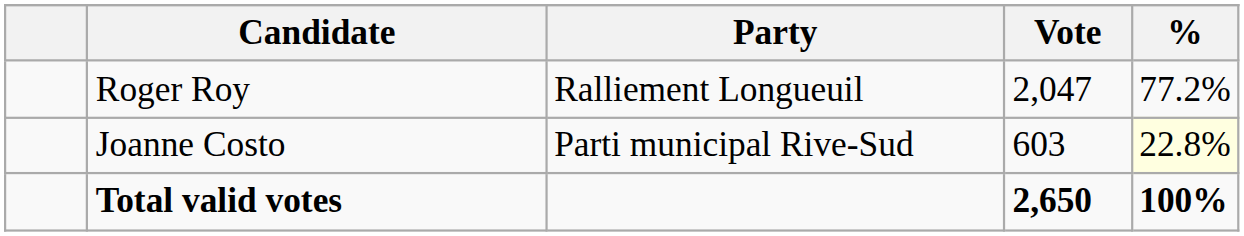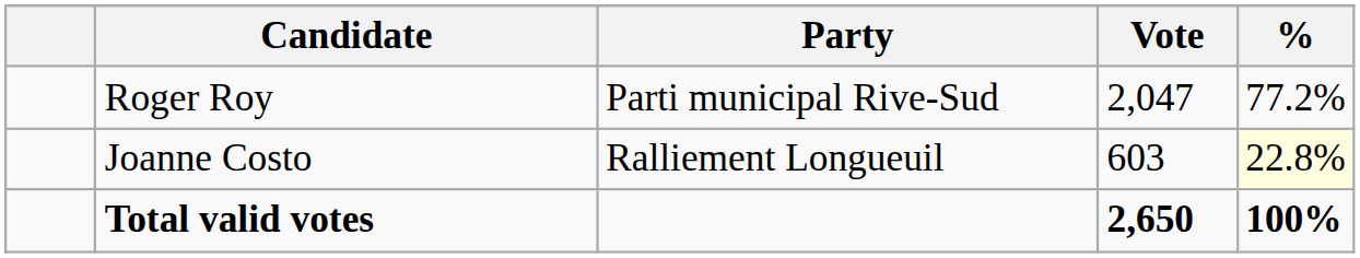 <table class="wikitable">
 <tr>
 </tr>
 <tr>
 <th bgcolor="#DDDDFF" width="30px"></th>
 <th bgcolor="#DDDDFF" width="200px">Candidate</th>
 <th bgcolor="#DDDDFF" width="200px">Party</th>
 <th bgcolor="#DDDDFF" width="50px">Vote</th>
 <th bgcolor="#DDDDFF" width="30px">%</th>
 </tr>
 <tr>
 <td> </td>
 <td>Roger Roy</td>
-<td>Ralliement Longueuil</td>
+<td>Parti municipal Rive-Sud</td>
 <td>2,047</td>
 <td>77.2%</td>
 </tr>
 <tr>
 <td> </td>
 <td>Joanne Costo</td>
-<td>Parti municipal Rive-Sud</td>
+<td>Ralliement Longueuil</td>
 <td>603</td>
 <td style="background: lightyellow;">22.8%</td>
 </tr>
 <tr>
 <td> </td>
 <td><strong>Total valid votes</strong></td>
 <td></td>
 <td><strong>2,650</strong></td>
 <td><strong>100%</strong></td>
 </tr>
 </table>
